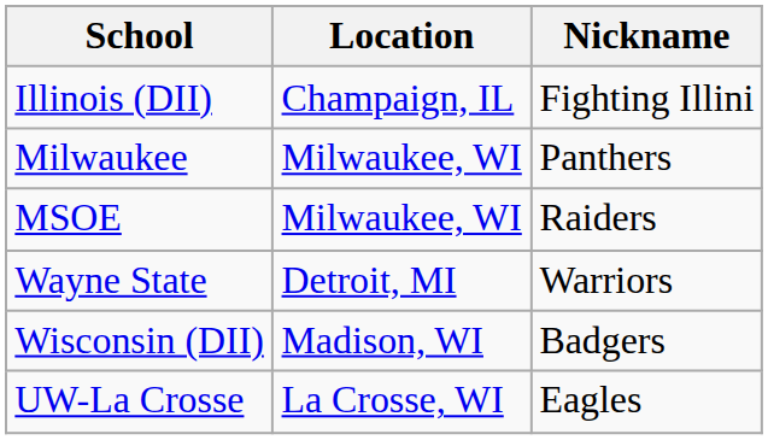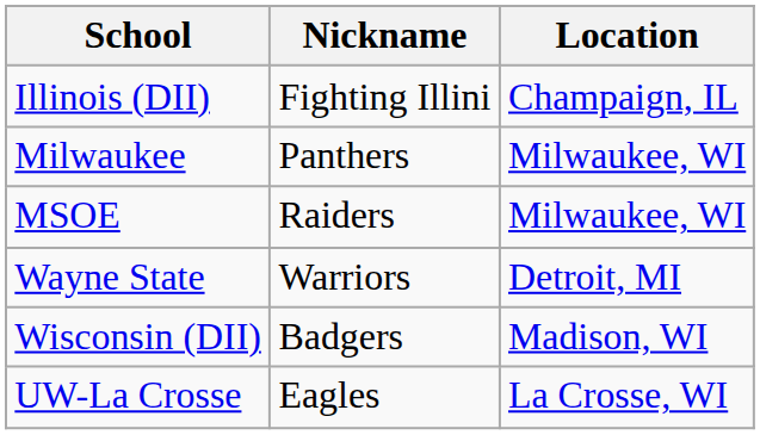 <table class="wikitable sortable">
 <tr>
 <th>School</th>
+<th>Nickname</th>
 <th>Location</th>
-<th>Nickname</th>
 </tr>
 <tr>
 <td><a href='#'>Illinois (DII)</a></td>
+<td>Fighting Illini</td>
 <td><a href='#'>Champaign, IL</a></td>
-<td>Fighting Illini</td>
 </tr>
 <tr>
 <td><a href='#'>Milwaukee</a></td>
+<td>Panthers</td>
 <td><a href='#'>Milwaukee, WI</a></td>
-<td>Panthers</td>
 </tr>
 <tr>
 <td><a href='#'>MSOE</a></td>
+<td>Raiders</td>
 <td><a href='#'>Milwaukee, WI</a></td>
-<td>Raiders</td>
 </tr>
 <tr>
 <td><a href='#'>Wayne State</a></td>
+<td>Warriors</td>
 <td><a href='#'>Detroit, MI</a></td>
-<td>Warriors</td>
 </tr>
 <tr>
 <td><a href='#'>Wisconsin (DII)</a></td>
+<td>Badgers</td>
 <td><a href='#'>Madison, WI</a></td>
-<td>Badgers</td>
 </tr>
 <tr>
 <td><a href='#'>UW-La Crosse</a></td>
+<td>Eagles</td>
 <td><a href='#'>La Crosse, WI</a></td>
-<td>Eagles</td>
 </tr>
 </table>
